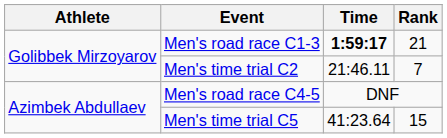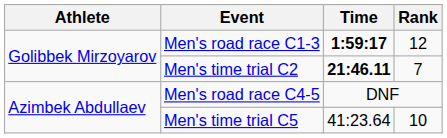 <table class=wikitable style=font-size:95%;text-align:center>
 <tr>
 <th>Athlete</th>
 <th>Event</th>
 <th>Time</th>
 <th>Rank</th>
 </tr>
 <tr align=center>
 <td align=left rowspan=2><a href='#'>Golibbek Mirzoyarov</a></td>
 <td align=left><a href='#'>Men's road race C1-3</a></td>
 <td><strong>1:59:17</strong></td>
-<td>21</td>
+<td>12</td>
 </tr>
 <tr align=center>
 <td align=left><a href='#'>Men's time trial C2</a></td>
-<td>21:46.11</td>
+<td><strong>21:46.11</strong></td>
 <td>7</td>
 </tr>
 <tr align=center>
 <td align=left rowspan=2><a href='#'>Azimbek Abdullaev</a></td>
 <td align=left><a href='#'>Men's road race C4-5</a></td>
 <td colspan=2>DNF</td>
 </tr>
 <tr align=center>
 <td align=left><a href='#'>Men's time trial C5</a></td>
 <td>41:23.64</td>
-<td>15</td>
+<td>10</td>
 </tr>
 </table>
